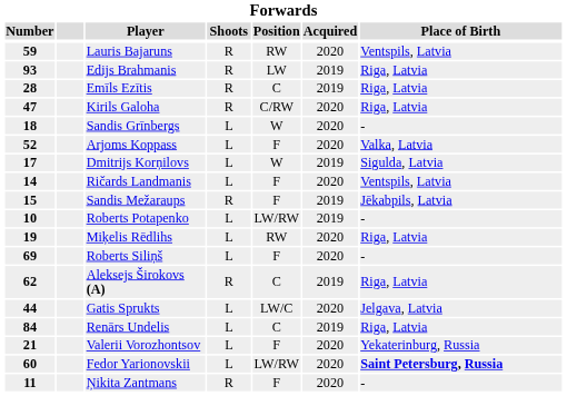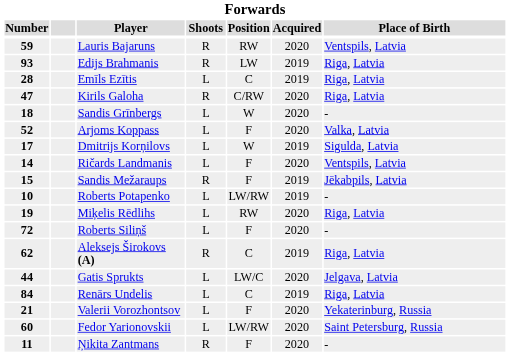 <table width=75%>
 <tr>
 <th colspan=7><big>Forwards</big></th>
 </tr>
 <tr bgcolor="#dddddd">
 <th width=5%>Number</th>
 <th width=5%></th>
 <th !width=15%>Player</th>
 <th width=8%>Shoots</th>
 <th width=8%>Position</th>
 <th width=9%>Acquired</th>
 <th width=37%>Place of Birth</th>
 </tr>
 <tr>
 </tr>
 <tr bgcolor="#eeeeee">
 <td align=center><strong>59</strong></td>
 <td align=center></td>
 <td><a href='#'>Lauris Bajaruns</a></td>
 <td align=center>R</td>
 <td align=center>RW</td>
 <td align=center>2020</td>
 <td><a href='#'>Ventspils</a>, <a href='#'>Latvia</a></td>
 </tr>
 <tr bgcolor="#eeeeee">
 <td align=center><strong>93</strong></td>
 <td align=center></td>
 <td><a href='#'>Edijs Brahmanis</a></td>
 <td align=center>R</td>
 <td align=center>LW</td>
 <td align=center>2019</td>
 <td><a href='#'>Riga</a>, <a href='#'>Latvia</a></td>
 </tr>
 <tr bgcolor="#eeeeee">
 <td align=center><strong>28</strong></td>
 <td align=center></td>
 <td><a href='#'>Emīls Ezītis</a></td>
-<td align=center>R</td>
+<td align=center>L</td>
 <td align=center>C</td>
 <td align=center>2019</td>
 <td><a href='#'>Riga</a>, <a href='#'>Latvia</a></td>
 </tr>
 <tr bgcolor="#eeeeee">
 <td align=center><strong>47</strong></td>
 <td align=center></td>
 <td><a href='#'>Kirils Galoha</a></td>
 <td align=center>R</td>
 <td align=center>C/RW</td>
 <td align=center>2020</td>
 <td><a href='#'>Riga</a>, <a href='#'>Latvia</a></td>
 </tr>
 <tr bgcolor="#eeeeee">
 <td align=center><strong>18</strong></td>
 <td align=center></td>
 <td><a href='#'>Sandis Grīnbergs</a></td>
 <td align=center>L</td>
 <td align=center>W</td>
 <td align=center>2020</td>
 <td>-</td>
 </tr>
 <tr bgcolor="#eeeeee">
 <td align=center><strong>52</strong></td>
 <td align=center></td>
 <td><a href='#'>Arjoms Koppass</a></td>
 <td align=center>L</td>
 <td align=center>F</td>
 <td align=center>2020</td>
 <td><a href='#'>Valka</a>, <a href='#'>Latvia</a></td>
 </tr>
 <tr bgcolor="#eeeeee">
 <td align=center><strong>17</strong></td>
 <td align=center></td>
 <td><a href='#'>Dmitrijs Korņilovs</a></td>
 <td align=center>L</td>
 <td align=center>W</td>
 <td align=center>2019</td>
 <td><a href='#'>Sigulda</a>, <a href='#'>Latvia</a></td>
 </tr>
 <tr bgcolor="#eeeeee">
 <td align=center><strong>14</strong></td>
 <td align=center></td>
 <td><a href='#'>Ričards Landmanis</a></td>
 <td align=center>L</td>
 <td align=center>F</td>
 <td align=center>2020</td>
 <td><a href='#'>Ventspils</a>, <a href='#'>Latvia</a></td>
 </tr>
 <tr bgcolor="#eeeeee">
 <td align=center><strong>15</strong></td>
 <td align=center></td>
 <td><a href='#'>Sandis Mežaraups</a></td>
 <td align=center>R</td>
 <td align=center>F</td>
 <td align=center>2019</td>
 <td><a href='#'>Jēkabpils</a>, <a href='#'>Latvia</a></td>
 </tr>
 <tr bgcolor="#eeeeee">
 <td align=center><strong>10</strong></td>
 <td align=center></td>
 <td><a href='#'>Roberts Potapenko</a></td>
 <td align=center>L</td>
 <td align=center>LW/RW</td>
 <td align=center>2019</td>
 <td>-</td>
 </tr>
 <tr bgcolor="#eeeeee">
 <td align=center><strong>19</strong></td>
 <td align=center></td>
 <td><a href='#'>Miķelis Rēdlihs</a></td>
 <td align=center>L</td>
 <td align=center>RW</td>
 <td align=center>2020</td>
 <td><a href='#'>Riga</a>, <a href='#'>Latvia</a></td>
 </tr>
 <tr bgcolor="#eeeeee">
-<td align=center><strong>69</strong></td>
+<td align=center><strong>72</strong></td>
 <td align=center></td>
 <td><a href='#'>Roberts Siliņš</a></td>
 <td align=center>L</td>
 <td align=center>F</td>
 <td align=center>2020</td>
 <td>-</td>
 </tr>
 <tr bgcolor="#eeeeee">
 <td align=center><strong>62</strong></td>
 <td align=center></td>
 <td><a href='#'>Aleksejs Širokovs</a> <strong>(A)</strong></td>
 <td align=center>R</td>
 <td align=center>C</td>
 <td align=center>2019</td>
 <td><a href='#'>Riga</a>, <a href='#'>Latvia</a></td>
 </tr>
 <tr bgcolor="#eeeeee">
 <td align=center><strong>44</strong></td>
 <td align=center></td>
 <td><a href='#'>Gatis Sprukts</a></td>
 <td align=center>L</td>
 <td align=center>LW/C</td>
 <td align=center>2020</td>
 <td><a href='#'>Jelgava</a>, <a href='#'>Latvia</a></td>
 </tr>
 <tr bgcolor="#eeeeee">
 <td align=center><strong>84</strong></td>
 <td align=center></td>
 <td><a href='#'>Renārs Undelis</a></td>
 <td align=center>L</td>
 <td align=center>C</td>
 <td align=center>2019</td>
 <td><a href='#'>Riga</a>, <a href='#'>Latvia</a></td>
 </tr>
 <tr bgcolor="#eeeeee">
 <td align=center><strong>21</strong></td>
 <td align=center></td>
 <td><a href='#'>Valerii Vorozhontsov</a></td>
 <td align=center>L</td>
 <td align=center>F</td>
 <td align=center>2020</td>
 <td><a href='#'>Yekaterinburg</a>, <a href='#'>Russia</a></td>
 </tr>
 <tr bgcolor="#eeeeee">
 <td align=center><strong>60</strong></td>
 <td align=center></td>
 <td><a href='#'>Fedor Yarionovskii</a></td>
 <td align=center>L</td>
 <td align=center>LW/RW</td>
 <td align=center>2020</td>
-<td><strong><a href='#'>Saint Petersburg</a>, <a href='#'>Russia</a></strong></td>
+<td><a href='#'>Saint Petersburg</a>, <a href='#'>Russia</a></td>
 </tr>
 <tr bgcolor="#eeeeee">
 <td align=center><strong>11</strong></td>
 <td align=center></td>
 <td><a href='#'>Ņikita Zantmans</a></td>
 <td align=center>R</td>
 <td align=center>F</td>
 <td align=center>2020</td>
 <td>-</td>
 </tr>
 </table>
